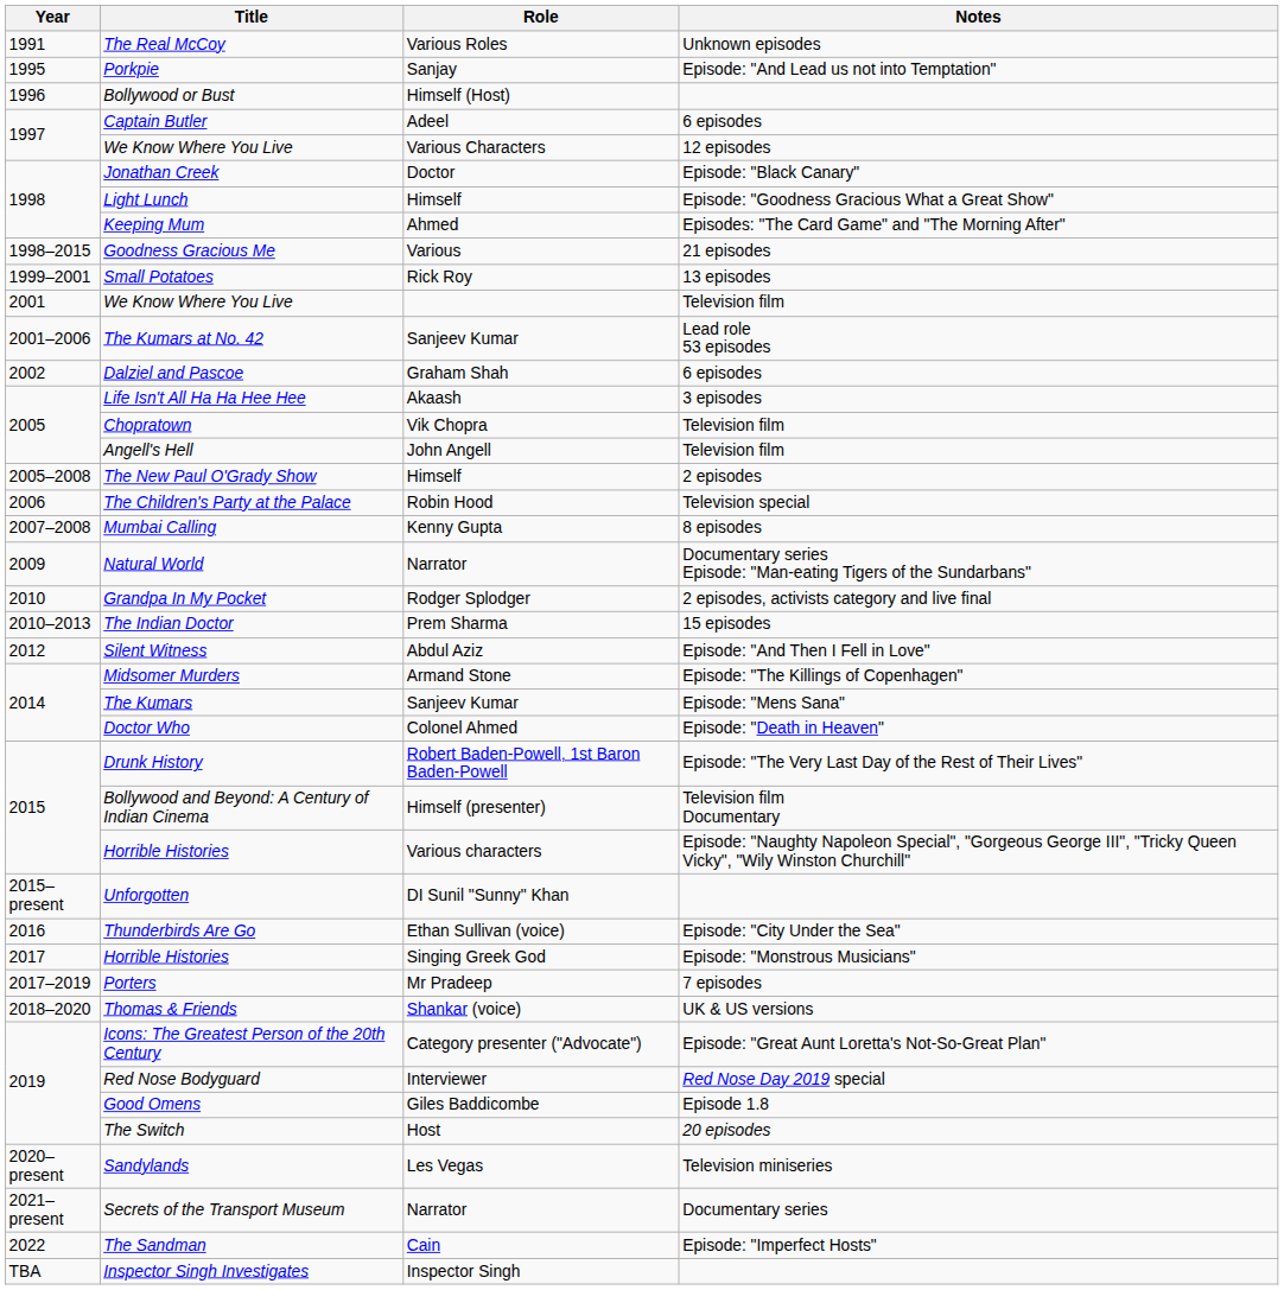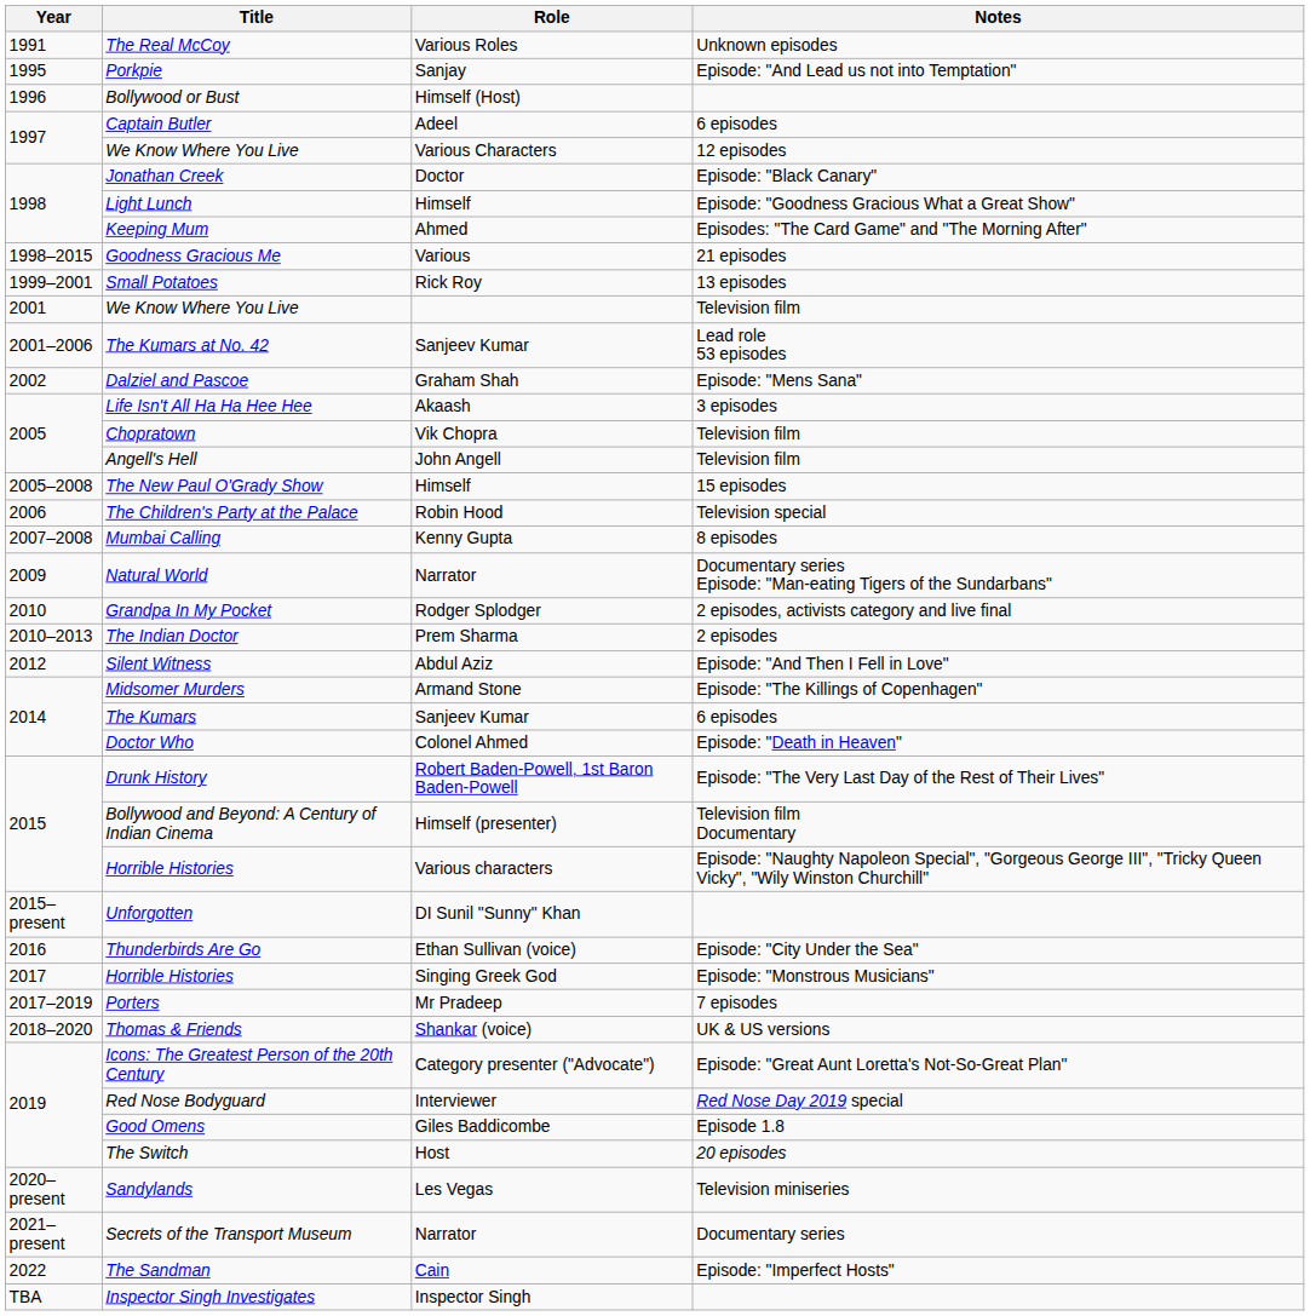 <table class="wikitable sortable">
 <tr>
 <th>Year</th>
 <th>Title</th>
 <th>Role</th>
 <th>Notes</th>
 </tr>
 <tr>
 <td>1991</td>
 <td><em><a href='#'>The Real McCoy</a></em></td>
 <td>Various Roles</td>
 <td>Unknown episodes</td>
 </tr>
 <tr>
 <td>1995</td>
 <td><em><a href='#'>Porkpie</a></em></td>
 <td>Sanjay</td>
 <td>Episode: "And Lead us not into Temptation"</td>
 </tr>
 <tr>
 <td>1996</td>
 <td><em>Bollywood or Bust</em></td>
 <td>Himself (Host)</td>
 <td></td>
 </tr>
 <tr>
 <td rowspan="2">1997</td>
 <td><em><a href='#'>Captain Butler</a></em></td>
 <td>Adeel</td>
 <td>6 episodes</td>
 </tr>
 <tr>
 <td><em>We Know Where You Live</em></td>
 <td>Various Characters</td>
 <td>12 episodes</td>
 </tr>
 <tr>
 <td rowspan="3">1998</td>
 <td><em><a href='#'>Jonathan Creek</a></em></td>
 <td>Doctor</td>
 <td>Episode: "Black Canary"</td>
 </tr>
 <tr>
 <td><em><a href='#'>Light Lunch</a></em></td>
 <td>Himself</td>
 <td>Episode: "Goodness Gracious What a Great Show"</td>
 </tr>
 <tr>
 <td><em><a href='#'>Keeping Mum</a></em></td>
 <td>Ahmed</td>
 <td>Episodes: "The Card Game" and "The Morning After"</td>
 </tr>
 <tr>
 <td>1998–2015</td>
 <td><em><a href='#'>Goodness Gracious Me</a></em></td>
 <td>Various</td>
 <td>21 episodes</td>
 </tr>
 <tr>
 <td>1999–2001</td>
 <td><em><a href='#'>Small Potatoes</a></em></td>
 <td>Rick Roy</td>
 <td>13 episodes</td>
 </tr>
 <tr>
 <td>2001</td>
 <td><em>We Know Where You Live</em></td>
 <td></td>
 <td>Television film</td>
 </tr>
 <tr>
 <td>2001–2006</td>
 <td><em><a href='#'>The Kumars at No. 42</a></em></td>
 <td>Sanjeev Kumar</td>
 <td>Lead role<br>53 episodes</td>
 </tr>
 <tr>
 <td>2002</td>
 <td><em><a href='#'>Dalziel and Pascoe</a></em></td>
 <td>Graham Shah</td>
-<td>6 episodes</td>
+<td>Episode: "Mens Sana"</td>
 </tr>
 <tr>
 <td rowspan="3">2005</td>
 <td><em><a href='#'>Life Isn't All Ha Ha Hee Hee</a></em></td>
 <td>Akaash</td>
 <td>3 episodes</td>
 </tr>
 <tr>
 <td><em><a href='#'>Chopratown</a></em></td>
 <td>Vik Chopra</td>
 <td>Television film</td>
 </tr>
 <tr>
 <td><em>Angell's Hell</em></td>
 <td>John Angell</td>
 <td>Television film</td>
 </tr>
 <tr>
 <td>2005–2008</td>
 <td><em><a href='#'>The New Paul O'Grady Show</a></em></td>
 <td>Himself</td>
-<td>2 episodes</td>
+<td>15 episodes</td>
 </tr>
 <tr>
 <td>2006</td>
 <td><em><a href='#'>The Children's Party at the Palace</a></em></td>
 <td>Robin Hood</td>
 <td>Television special</td>
 </tr>
 <tr>
 <td>2007–2008</td>
 <td><em><a href='#'>Mumbai Calling</a></em></td>
 <td>Kenny Gupta</td>
 <td>8 episodes</td>
 </tr>
 <tr>
 <td>2009</td>
 <td><em><a href='#'>Natural World</a></em></td>
 <td>Narrator</td>
 <td>Documentary series<br>Episode: "Man-eating Tigers of the Sundarbans"</td>
 </tr>
 <tr>
 <td>2010</td>
 <td><em><a href='#'>Grandpa In My Pocket</a></em></td>
 <td>Rodger Splodger</td>
 <td>2 episodes, activists category and live final</td>
 </tr>
 <tr>
 <td>2010–2013</td>
 <td><em><a href='#'>The Indian Doctor</a></em></td>
 <td>Prem Sharma</td>
-<td>15 episodes</td>
+<td>2 episodes</td>
 </tr>
 <tr>
 <td>2012</td>
 <td><em><a href='#'>Silent Witness</a></em></td>
 <td>Abdul Aziz</td>
 <td>Episode: "And Then I Fell in Love"</td>
 </tr>
 <tr>
 <td rowspan="3">2014</td>
 <td><em><a href='#'>Midsomer Murders</a></em></td>
 <td>Armand Stone</td>
 <td>Episode: "The Killings of Copenhagen"</td>
 </tr>
 <tr>
 <td><em><a href='#'>The Kumars</a></em></td>
 <td>Sanjeev Kumar</td>
-<td>Episode: "Mens Sana"</td>
+<td>6 episodes</td>
 </tr>
 <tr>
 <td><em><a href='#'>Doctor Who</a></em></td>
 <td>Colonel Ahmed</td>
 <td>Episode: "<a href='#'>Death in Heaven</a>"</td>
 </tr>
 <tr>
 <td rowspan="3">2015</td>
 <td><em><a href='#'>Drunk History</a></em></td>
 <td><a href='#'>Robert Baden-Powell, 1st Baron Baden-Powell</a></td>
 <td>Episode: "The Very Last Day of the Rest of Their Lives"</td>
 </tr>
 <tr>
 <td><em>Bollywood and Beyond: A Century of Indian Cinema</em></td>
 <td>Himself (presenter)</td>
 <td>Television film<br>Documentary</td>
 </tr>
 <tr>
 <td><em><a href='#'>Horrible Histories</a></em></td>
 <td>Various characters</td>
 <td>Episode: "Naughty Napoleon Special", "Gorgeous George III", "Tricky Queen Vicky", "Wily Winston Churchill"</td>
 </tr>
 <tr>
 <td>2015–present</td>
 <td><em><a href='#'>Unforgotten</a></em></td>
 <td>DI Sunil "Sunny" Khan</td>
 <td></td>
 </tr>
 <tr>
 <td>2016</td>
 <td><em><a href='#'>Thunderbirds Are Go</a></em></td>
 <td>Ethan Sullivan (voice)</td>
 <td>Episode: "City Under the Sea"</td>
 </tr>
 <tr>
 <td>2017</td>
 <td><em><a href='#'>Horrible Histories</a></em></td>
 <td>Singing Greek God</td>
 <td>Episode: "Monstrous Musicians"</td>
 </tr>
 <tr>
 <td>2017–2019</td>
 <td><em><a href='#'>Porters</a></em></td>
 <td>Mr Pradeep</td>
 <td>7 episodes</td>
 </tr>
 <tr>
 <td>2018–2020</td>
 <td><em><a href='#'>Thomas & Friends</a></em></td>
 <td><a href='#'>Shankar</a> (voice)</td>
 <td>UK & US versions</td>
 </tr>
 <tr>
 <td rowspan="4">2019</td>
 <td><em><a href='#'>Icons: The Greatest Person of the 20th Century</a></em></td>
 <td>Category presenter ("Advocate")</td>
 <td>Episode: "Great Aunt Loretta's Not-So-Great Plan"</td>
 </tr>
 <tr>
 <td><em>Red Nose Bodyguard</em></td>
 <td>Interviewer</td>
 <td><em><a href='#'>Red Nose Day 2019</a></em> special</td>
 </tr>
 <tr>
 <td><em><a href='#'>Good Omens</a></em></td>
 <td>Giles Baddicombe</td>
 <td>Episode 1.8</td>
 </tr>
 <tr>
 <td><em>The Switch</em></td>
 <td>Host</td>
 <td><em>20 episodes</em></td>
 </tr>
 <tr>
 <td>2020–present</td>
 <td><em><a href='#'>Sandylands</a></em></td>
 <td>Les Vegas</td>
 <td>Television miniseries</td>
 </tr>
 <tr>
 <td>2021–present</td>
 <td><em>Secrets of the Transport Museum</em></td>
 <td>Narrator</td>
 <td>Documentary series</td>
 </tr>
 <tr>
 <td>2022</td>
 <td><em><a href='#'>The Sandman</a></em></td>
 <td><a href='#'>Cain</a></td>
 <td>Episode: "Imperfect Hosts"</td>
 </tr>
 <tr>
 <td>TBA</td>
 <td><em><a href='#'>Inspector Singh Investigates</a></em></td>
 <td>Inspector Singh</td>
 <td></td>
 </tr>
 </table>
